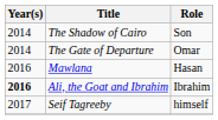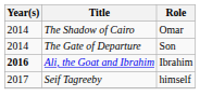 <table class="wikitable plainrowheaders sortable"  style=font-size:100%>
 <tr>
 <th scope="col">Year(s)</th>
 <th scope="col">Title</th>
 <th scope="col" class="unsortable">Role</th>
 </tr>
 <tr>
 <td>2014</td>
 <td><em>The Shadow of Cairo</em></td>
-<td>Son</td>
+<td>Omar</td>
 </tr>
 <tr>
 <td>2014</td>
 <td><em>The Gate of Departure</em></td>
-<td>Omar</td>
-</tr>
-<tr>
-<td>2016</td>
-<td><em><a href='#'>Mawlana</a></em></td>
-<td>Hasan</td>
+<td>Son</td>
 </tr>
 <tr>
 <td><strong>2016</strong></td>
 <td><em><a href='#'>Ali, the Goat and Ibrahim</a></em></td>
 <td>Ibrahim</td>
 </tr>
 <tr>
 <td>2017</td>
 <td><em>Seif Tagreeby</em></td>
 <td>himself</td>
 </tr>
 <tr>
 </tr>
 </table>
